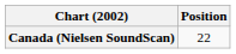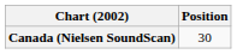 <table class="wikitable plainrowheaders" style="text-align:center">
 <tr>
 <th>Chart (2002)</th>
 <th>Position</th>
 </tr>
 <tr>
 <th scope="row">Canada (Nielsen SoundScan)</th>
-<td>22</td>
+<td>30</td>
 </tr>
 </table>
